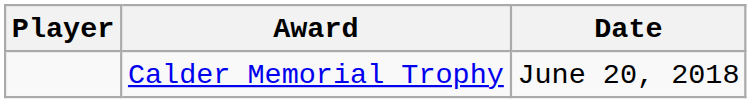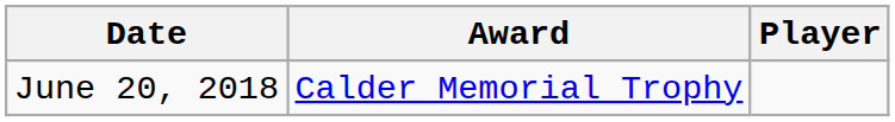 <table class="wikitable sortable" style="text-align:center;">
 <tr>
+<th>Date</th>
+<th>Award</th>
 <th>Player</th>
-<th>Award</th>
-<th>Date</th>
 </tr>
 <tr>
+<td>June 20, 2018</td>
+<td><a href='#'>Calder Memorial Trophy</a></td>
 <td></td>
-<td><a href='#'>Calder Memorial Trophy</a></td>
-<td>June 20, 2018</td>
 </tr>
 </table>
